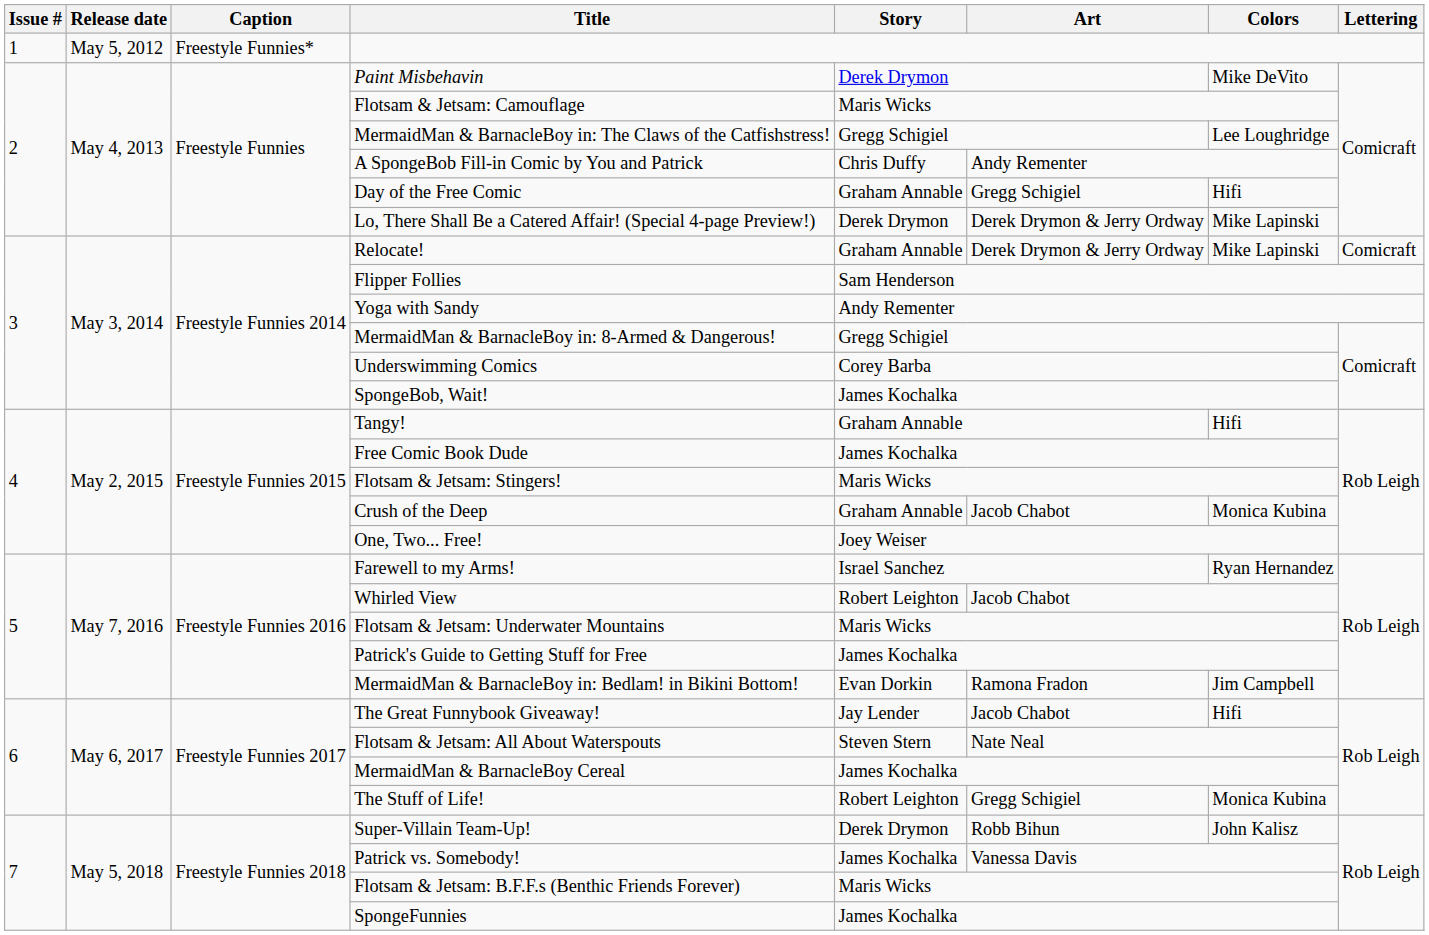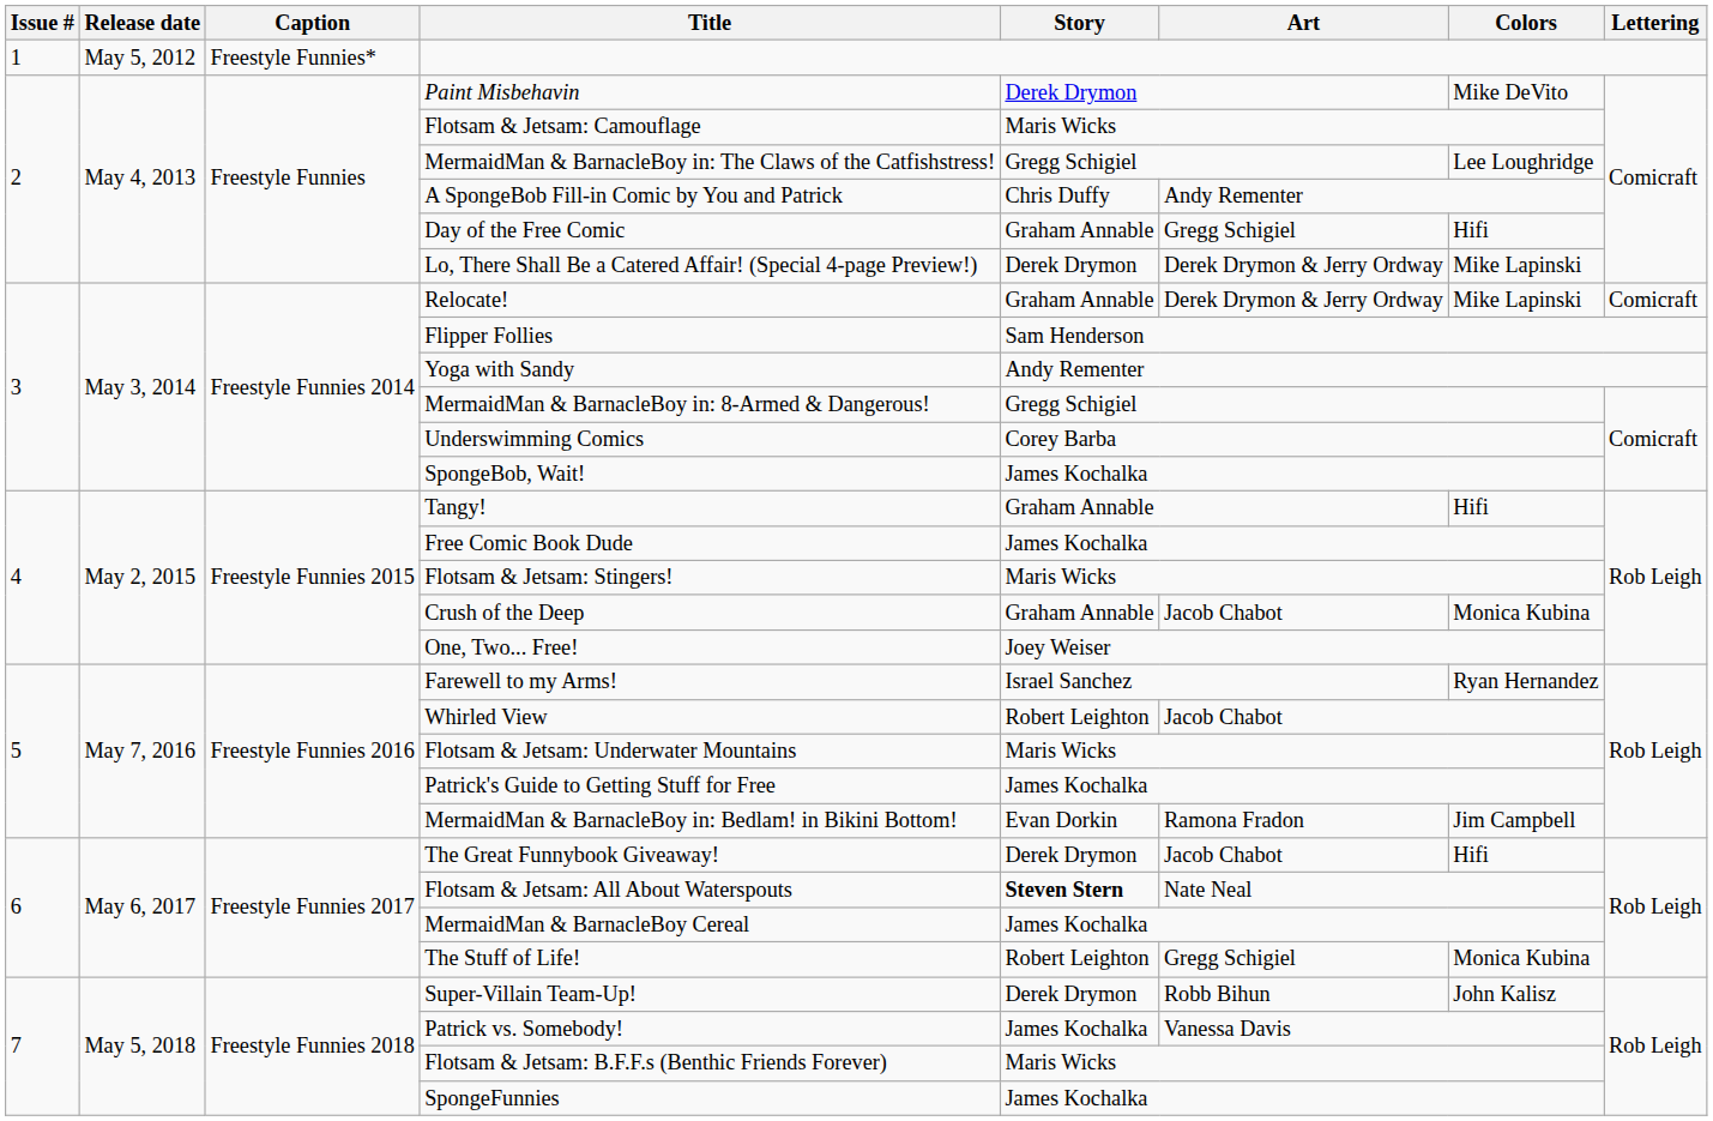 <table class="wikitable">
 <tr>
 <th>Issue #</th>
 <th>Release date</th>
 <th>Caption</th>
 <th>Title</th>
 <th>Story</th>
 <th>Art</th>
 <th>Colors</th>
 <th>Lettering</th>
 </tr>
 <tr>
 <td>1</td>
 <td>May 5, 2012</td>
 <td>Freestyle Funnies*</td>
 </tr>
 <tr>
 <td rowspan="6">2</td>
 <td rowspan="6">May 4, 2013</td>
 <td rowspan="6">Freestyle Funnies</td>
 <td><em>Paint Misbehavin<strong></td>
 <td colspan="2"><a href='#'>Derek Drymon</a></td>
 <td>Mike DeVito</td>
 <td rowspan="6">Comicraft</td>
 </tr>
 <tr>
 <td></em>Flotsam & Jetsam: Camouflage<em></td>
 <td colspan="3">Maris Wicks</td>
 </tr>
 <tr>
 <td></em>MermaidMan & BarnacleBoy in: The Claws of the Catfishstress!<em></td>
 <td colspan="2">Gregg Schigiel</td>
 <td>Lee Loughridge</td>
 </tr>
 <tr>
 <td></em>A SpongeBob Fill-in Comic by You and Patrick<em></td>
 <td>Chris Duffy</td>
 <td colspan="2">Andy Rementer</td>
 </tr>
 <tr>
 <td></em>Day of the Free Comic<em></td>
 <td>Graham Annable</td>
 <td>Gregg Schigiel</td>
 <td>Hifi</td>
 </tr>
 <tr>
 <td></em>Lo, There Shall Be a Catered Affair! (Special 4-page Preview!)<em></td>
 <td>Derek Drymon</td>
 <td>Derek Drymon & Jerry Ordway</td>
 <td>Mike Lapinski</td>
 </tr>
 <tr>
 <td rowspan="6">3</td>
 <td rowspan="6">May 3, 2014</td>
 <td rowspan="6">Freestyle Funnies 2014</td>
 <td></em>Relocate!<em></td>
 <td>Graham Annable</td>
 <td>Derek Drymon & Jerry Ordway</td>
 <td>Mike Lapinski</td>
 <td>Comicraft</td>
 </tr>
 <tr>
 <td></em>Flipper Follies<em></td>
 <td colspan="4">Sam Henderson</td>
 </tr>
 <tr>
 <td></em>Yoga with Sandy<em></td>
 <td colspan="4">Andy Rementer</td>
 </tr>
 <tr>
 <td></em>MermaidMan & BarnacleBoy in: 8-Armed & Dangerous!<em></td>
 <td colspan="3">Gregg Schigiel</td>
 <td rowspan="3">Comicraft</td>
 </tr>
 <tr>
 <td></em>Underswimming Comics<em></td>
 <td colspan="3">Corey Barba</td>
 </tr>
 <tr>
 <td></em>SpongeBob, Wait!<em></td>
 <td colspan="3">James Kochalka</td>
 </tr>
 <tr>
 <td rowspan="5">4</td>
 <td rowspan="5">May 2, 2015</td>
 <td rowspan="5">Freestyle Funnies 2015</td>
 <td></em>Tangy!<em></td>
 <td colspan="2">Graham Annable</td>
 <td>Hifi</td>
 <td rowspan="5">Rob Leigh</td>
 </tr>
 <tr>
 <td></em>Free Comic Book Dude<em></td>
 <td colspan="3">James Kochalka</td>
 </tr>
 <tr>
 <td></em>Flotsam & Jetsam: Stingers!<em></td>
 <td colspan="3">Maris Wicks</td>
 </tr>
 <tr>
 <td></em>Crush of the Deep<em></td>
 <td>Graham Annable</td>
 <td>Jacob Chabot</td>
 <td>Monica Kubina</td>
 </tr>
 <tr>
 <td></em>One, Two... Free!<em></td>
 <td colspan="3">Joey Weiser</td>
 </tr>
 <tr>
 <td rowspan="5">5</td>
 <td rowspan="5">May 7, 2016</td>
 <td rowspan="5">Freestyle Funnies 2016</td>
 <td></em>Farewell to my Arms!<em></td>
 <td colspan="2">Israel Sanchez</td>
 <td>Ryan Hernandez</td>
 <td rowspan="5">Rob Leigh</td>
 </tr>
 <tr>
 <td></em>Whirled View<em></td>
 <td>Robert Leighton</td>
 <td colspan="2">Jacob Chabot</td>
 </tr>
 <tr>
 <td></em>Flotsam & Jetsam: Underwater Mountains<em></td>
 <td colspan="3">Maris Wicks</td>
 </tr>
 <tr>
 <td></em>Patrick's Guide to Getting Stuff for Free<em></td>
 <td colspan="3">James Kochalka</td>
 </tr>
 <tr>
 <td></em>MermaidMan & BarnacleBoy in: Bedlam! in Bikini Bottom!<em></td>
 <td>Evan Dorkin</td>
 <td>Ramona Fradon</td>
 <td>Jim Campbell</td>
 </tr>
 <tr>
 <td rowspan="4">6</td>
 <td rowspan="4">May 6, 2017</td>
 <td rowspan="4">Freestyle Funnies 2017</td>
 <td></em>The Great Funnybook Giveaway!<em></td>
-<td>Jay Lender</td>
+<td>Derek Drymon</td>
 <td>Jacob Chabot</td>
 <td>Hifi</td>
 <td rowspan="4">Rob Leigh</td>
 </tr>
 <tr>
 <td></em>Flotsam & Jetsam: All About Waterspouts<em></td>
-<td>Steven Stern</td>
+<td><strong>Steven Stern</strong></td>
 <td colspan="2">Nate Neal</td>
 </tr>
 <tr>
 <td></em>MermaidMan & BarnacleBoy Cereal<em></td>
 <td colspan="3">James Kochalka</td>
 </tr>
 <tr>
 <td></em>The Stuff of Life!<em></td>
 <td>Robert Leighton</td>
 <td>Gregg Schigiel</td>
 <td>Monica Kubina</td>
 </tr>
 <tr>
 <td rowspan="4">7</td>
 <td rowspan="4">May 5, 2018</td>
 <td rowspan="4">Freestyle Funnies 2018</td>
 <td></em>Super-Villain Team-Up!<em></td>
 <td>Derek Drymon</td>
 <td>Robb Bihun</td>
 <td>John Kalisz</td>
 <td rowspan="4">Rob Leigh</td>
 </tr>
 <tr>
 <td></em>Patrick vs. Somebody!<em></td>
 <td>James Kochalka</td>
 <td colspan="2">Vanessa Davis</td>
 </tr>
 <tr>
 <td></em>Flotsam & Jetsam: B.F.F.s (Benthic Friends Forever)<em></td>
 <td colspan="3">Maris Wicks</td>
 </tr>
 <tr>
 <td></em>SpongeFunnies<em></td>
 <td colspan="3">James Kochalka</td>
 </tr>
 </table>
